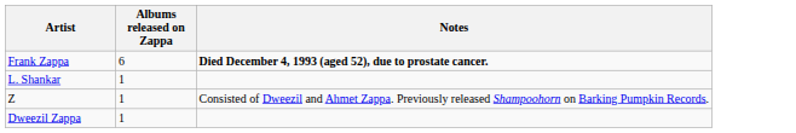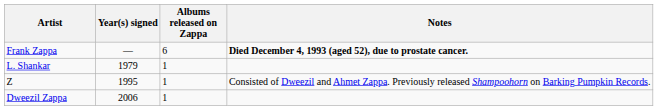 <table class="wikitable">
 <tr>
 <th style="width:140px;">Artist</th>
+<th>Year(s) signed</th>
 <th style="width:100px;">Albums released on Zappa</th>
 <th>Notes</th>
 </tr>
 <tr>
 <td><a href='#'>Frank Zappa</a></td>
+<td style="text-align:center;">—</td>
 <td>6</td>
 <td><strong>Died December 4, 1993 (aged 52), due to prostate cancer.</strong></td>
 </tr>
 <tr>
 <td><a href='#'>L. Shankar</a></td>
+<td style="text-align:center;">1979</td>
 <td>1</td>
 <td></td>
 </tr>
 <tr>
 <td>Z</td>
+<td style="text-align:center;">1995</td>
 <td>1</td>
 <td>Consisted of <a href='#'>Dweezil</a> and <a href='#'>Ahmet Zappa</a>. Previously released <em><a href='#'>Shampoohorn</a></em> on <a href='#'>Barking Pumpkin Records</a>.</td>
 </tr>
 <tr>
 <td><a href='#'>Dweezil Zappa</a></td>
+<td style="text-align:center;">2006</td>
 <td>1</td>
 <td></td>
 </tr>
 </table>
